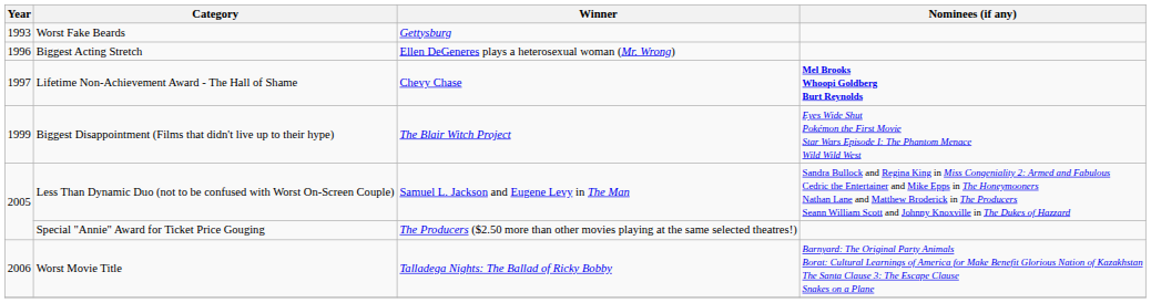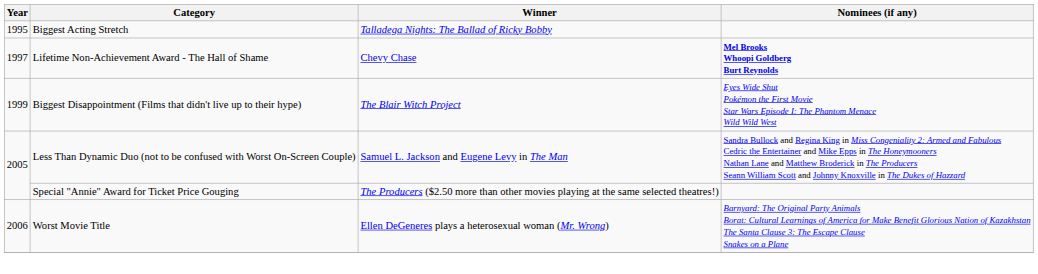 <table class="wikitable sortable">
 <tr>
 <th>Year</th>
 <th>Category</th>
 <th>Winner</th>
 <th>Nominees (if any)</th>
 </tr>
 <tr>
-<td>1993</td>
-<td>Worst Fake Beards</td>
-<td><em><a href='#'>Gettysburg</a></em></td>
-<td></td>
-</tr>
-<tr>
-<td>1996</td>
+<td>1995</td>
 <td>Biggest Acting Stretch</td>
-<td><a href='#'>Ellen DeGeneres</a> plays a heterosexual woman (<em><a href='#'>Mr. Wrong</a></em>)</td>
+<td><em><a href='#'>Talladega Nights: The Ballad of Ricky Bobby</a></em></td>
 <td></td>
 </tr>
 <tr>
 <td>1997</td>
 <td>Lifetime Non-Achievement Award - The Hall of Shame</td>
 <td><a href='#'>Chevy Chase</a></td>
 <td><strong><small><a href='#'>Mel Brooks</a><br><a href='#'>Whoopi Goldberg</a><br><a href='#'>Burt Reynolds</a></small></strong></td>
 </tr>
 <tr>
 <td>1999</td>
 <td>Biggest Disappointment (Films that didn't live up to their hype)</td>
 <td><em><a href='#'>The Blair Witch Project</a></em></td>
 <td><small><em><a href='#'>Eyes Wide Shut</a></em><br><em><a href='#'>Pokémon the First Movie</a></em><br><em><a href='#'>Star Wars Episode I: The Phantom Menace</a></em><br><em><a href='#'>Wild Wild West</a></em></small></td>
 </tr>
 <tr>
 <td rowspan=2>2005</td>
 <td>Less Than Dynamic Duo (not to be confused with Worst On-Screen Couple)</td>
 <td><a href='#'>Samuel L. Jackson</a> and <a href='#'>Eugene Levy</a> in <em><a href='#'>The Man</a></em></td>
 <td><small><a href='#'>Sandra Bullock</a> and <a href='#'>Regina King</a> in <em><a href='#'>Miss Congeniality 2: Armed and Fabulous</a></em><br><a href='#'>Cedric the Entertainer</a> and <a href='#'>Mike Epps</a> in <em><a href='#'>The Honeymooners</a></em><br><a href='#'>Nathan Lane</a> and <a href='#'>Matthew Broderick</a> in <em><a href='#'>The Producers</a></em><br><a href='#'>Seann William Scott</a> and <a href='#'>Johnny Knoxville</a> in <em><a href='#'>The Dukes of Hazzard</a></em></small></td>
 </tr>
 <tr>
 <td>Special "Annie" Award for Ticket Price Gouging</td>
 <td><em><a href='#'>The Producers</a></em> ($2.50 more than other movies playing at the same selected theatres!)</td>
 <td></td>
 </tr>
 <tr>
 <td>2006</td>
 <td>Worst Movie Title</td>
-<td><em><a href='#'>Talladega Nights: The Ballad of Ricky Bobby</a></em></td>
+<td><a href='#'>Ellen DeGeneres</a> plays a heterosexual woman (<em><a href='#'>Mr. Wrong</a></em>)</td>
 <td><small><em><a href='#'>Barnyard: The Original Party Animals</a></em><br><em><a href='#'>Borat: Cultural Learnings of America for Make Benefit Glorious Nation of Kazakhstan</a></em><br><em><a href='#'>The Santa Clause 3: The Escape Clause</a></em><br><em><a href='#'>Snakes on a Plane</a></em></small></td>
 </tr>
 <tr>
 </tr>
 </table>
